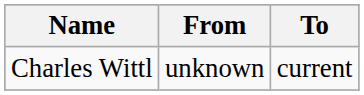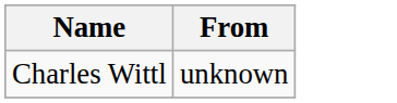 <table class="wikitable" style="text-align: left">
 <tr>
 <th rowspan="1">Name</th>
 <th rowspan="1">From</th>
-<th rowspan="1">To</th>
 </tr>
 <tr>
 <td> Charles Wittl</td>
 <td align=left>unknown</td>
-<td align=left>current</td>
 </tr>
 </table>
